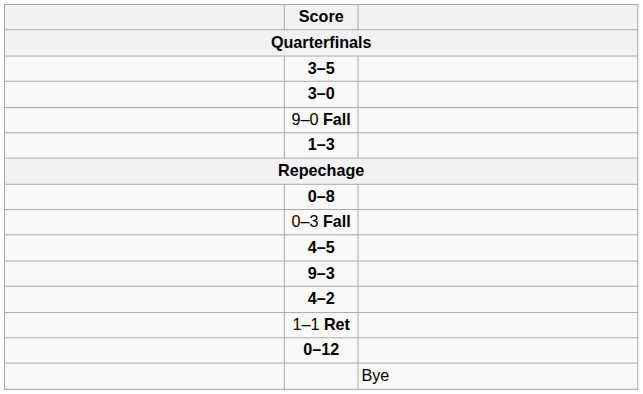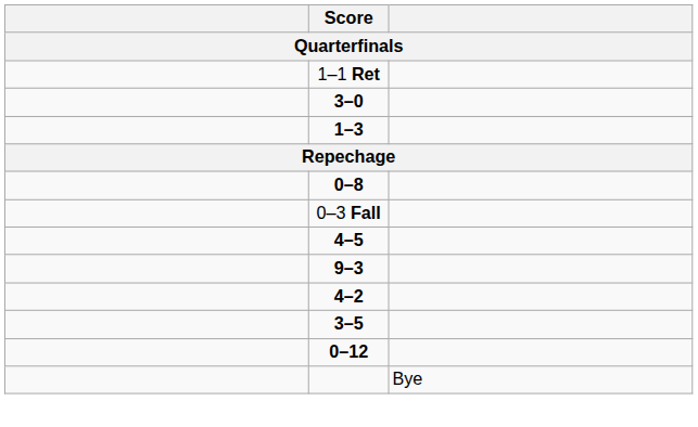 <table class="wikitable" style="text-align: left;">
 <tr>
 <th align="right" width="270"></th>
 <th width="65">Score</th>
 <th align="left" width="270"></th>
 </tr>
 <tr>
 <th colspan="3">Quarterfinals</th>
 </tr>
 <tr>
+<td><strong></strong></td>
+<td align=center>1–1 <strong>Ret</strong></td>
 <td></td>
-<td align=center><strong>3–5</strong></td>
-<td><strong></strong></td>
 </tr>
 <tr>
 <td><strong></strong></td>
 <td align=center><strong>3–0</strong></td>
-<td></td>
-</tr>
-<tr>
-<td><strong></strong></td>
-<td align=center>9–0 <strong>Fall</strong></td>
 <td></td>
 </tr>
 <tr>
 <td></td>
 <td align=center><strong>1–3</strong></td>
 <td><strong></strong></td>
 </tr>
 <tr>
 <th colspan="3">Repechage</th>
 </tr>
 <tr>
 <td></td>
 <td align=center><strong>0–8</strong></td>
 <td><strong></strong></td>
 </tr>
 <tr>
 <td></td>
 <td align=center>0–3 <strong>Fall</strong></td>
 <td><strong></strong></td>
 </tr>
 <tr>
 <td></td>
 <td align=center><strong>4–5</strong></td>
 <td><strong></strong></td>
 </tr>
 <tr>
 <td><strong></strong></td>
 <td align=center><strong>9–3</strong></td>
 <td></td>
 </tr>
 <tr>
 <td><strong></strong></td>
 <td align=center><strong>4–2</strong></td>
 <td></td>
 </tr>
 <tr>
+<td></td>
+<td align=center><strong>3–5</strong></td>
 <td><strong></strong></td>
-<td align=center>1–1 <strong>Ret</strong></td>
-<td></td>
 </tr>
 <tr>
 <td></td>
 <td align=center><strong>0–12</strong></td>
 <td><strong></strong></td>
 </tr>
 <tr>
 <td><strong></strong></td>
 <td></td>
 <td>Bye</td>
 </tr>
 </table>
